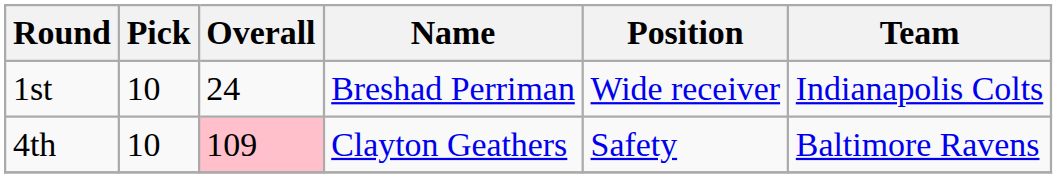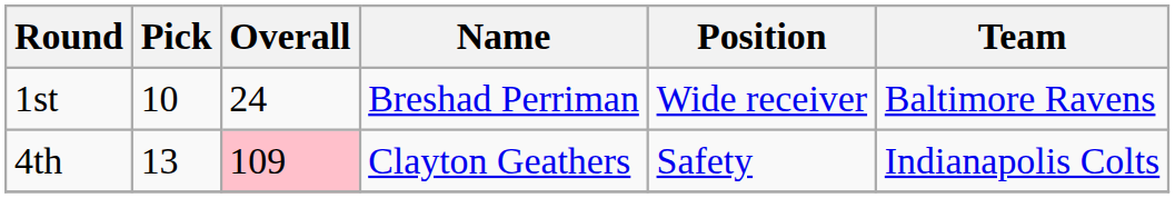 <table class="wikitable" style="font-size: 95%;">
 <tr>
 <th>Round</th>
 <th>Pick</th>
 <th>Overall</th>
 <th>Name</th>
 <th>Position</th>
 <th>Team</th>
 </tr>
 <tr>
 <td>1st</td>
 <td>10</td>
 <td>24</td>
 <td><a href='#'>Breshad Perriman</a></td>
 <td><a href='#'>Wide receiver</a></td>
-<td><a href='#'>Indianapolis Colts</a></td>
+<td><a href='#'>Baltimore Ravens</a></td>
 </tr>
 <tr>
 <td>4th</td>
-<td>10</td>
+<td>13</td>
 <td style="background: pink;">109</td>
 <td><a href='#'>Clayton Geathers</a></td>
 <td><a href='#'>Safety</a></td>
-<td><a href='#'>Baltimore Ravens</a></td>
+<td><a href='#'>Indianapolis Colts</a></td>
 </tr>
 <tr>
 </tr>
 </table>
